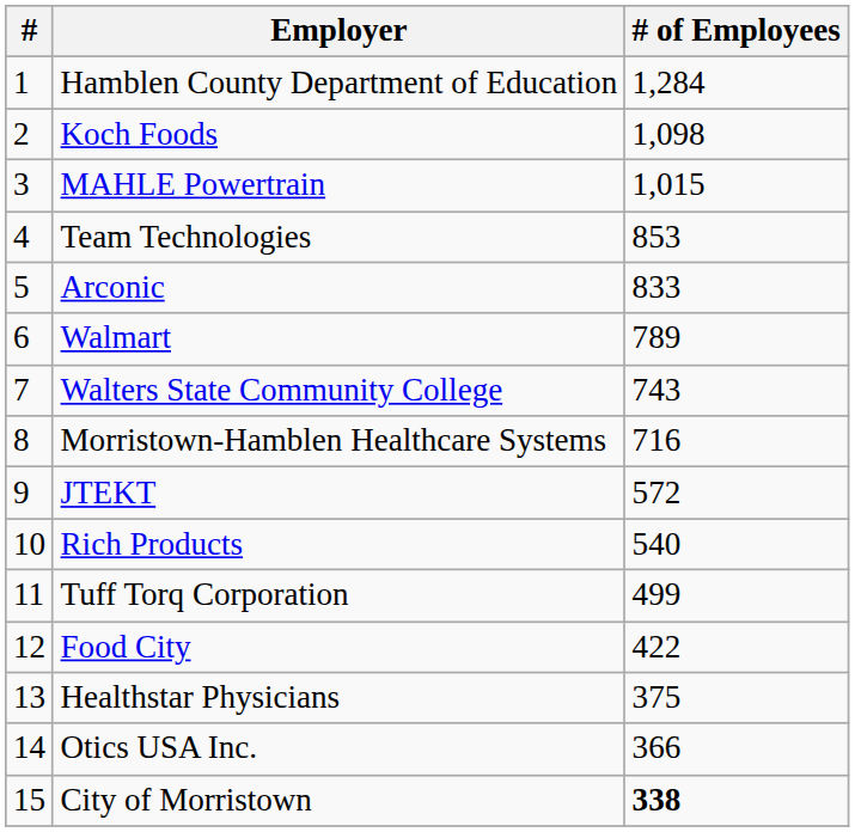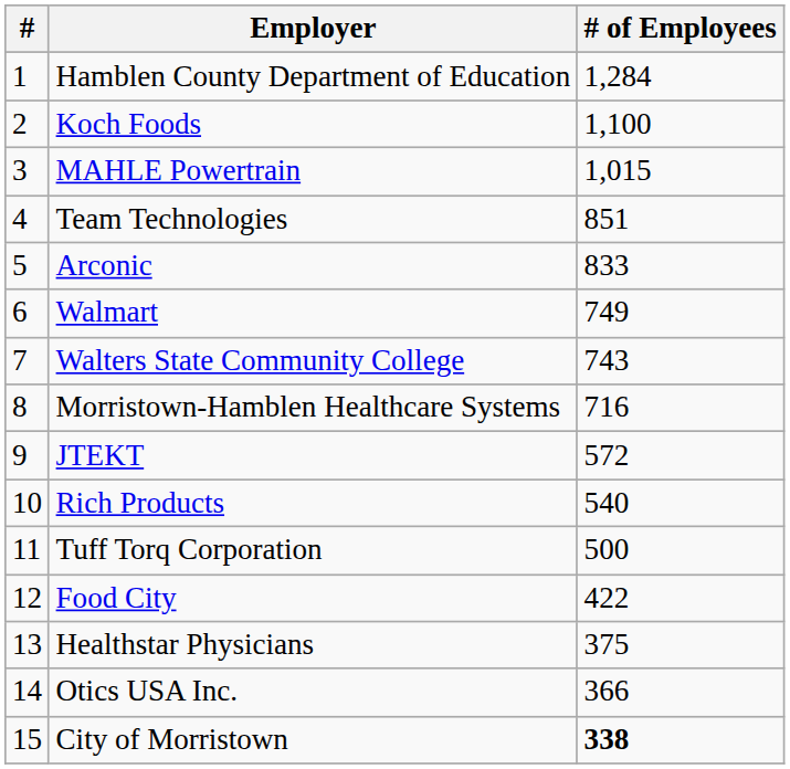 <table class="wikitable">
 <tr>
 <th>#</th>
 <th>Employer</th>
 <th># of Employees</th>
 </tr>
 <tr>
 <td>1</td>
 <td>Hamblen County Department of Education</td>
 <td>1,284</td>
 </tr>
 <tr>
 <td>2</td>
 <td><a href='#'>Koch Foods</a></td>
-<td>1,098</td>
+<td>1,100</td>
 </tr>
 <tr>
 <td>3</td>
 <td><a href='#'>MAHLE Powertrain</a></td>
 <td>1,015</td>
 </tr>
 <tr>
 <td>4</td>
 <td>Team Technologies</td>
-<td>853</td>
+<td>851</td>
 </tr>
 <tr>
 <td>5</td>
 <td><a href='#'>Arconic</a></td>
 <td>833</td>
 </tr>
 <tr>
 <td>6</td>
 <td><a href='#'>Walmart</a></td>
-<td>789</td>
+<td>749</td>
 </tr>
 <tr>
 <td>7</td>
 <td><a href='#'>Walters State Community College</a></td>
 <td>743</td>
 </tr>
 <tr>
 <td>8</td>
 <td>Morristown-Hamblen Healthcare Systems</td>
 <td>716</td>
 </tr>
 <tr>
 <td>9</td>
 <td><a href='#'>JTEKT</a></td>
 <td>572</td>
 </tr>
 <tr>
 <td>10</td>
 <td><a href='#'>Rich Products</a></td>
 <td>540</td>
 </tr>
 <tr>
 <td>11</td>
 <td>Tuff Torq Corporation</td>
-<td>499</td>
+<td>500</td>
 </tr>
 <tr>
 <td>12</td>
 <td><a href='#'>Food City</a></td>
 <td>422</td>
 </tr>
 <tr>
 <td>13</td>
 <td>Healthstar Physicians</td>
 <td>375</td>
 </tr>
 <tr>
 <td>14</td>
 <td>Otics USA Inc.</td>
 <td>366</td>
 </tr>
 <tr>
 <td>15</td>
 <td>City of Morristown</td>
 <td><strong>338</strong></td>
 </tr>
 </table>
